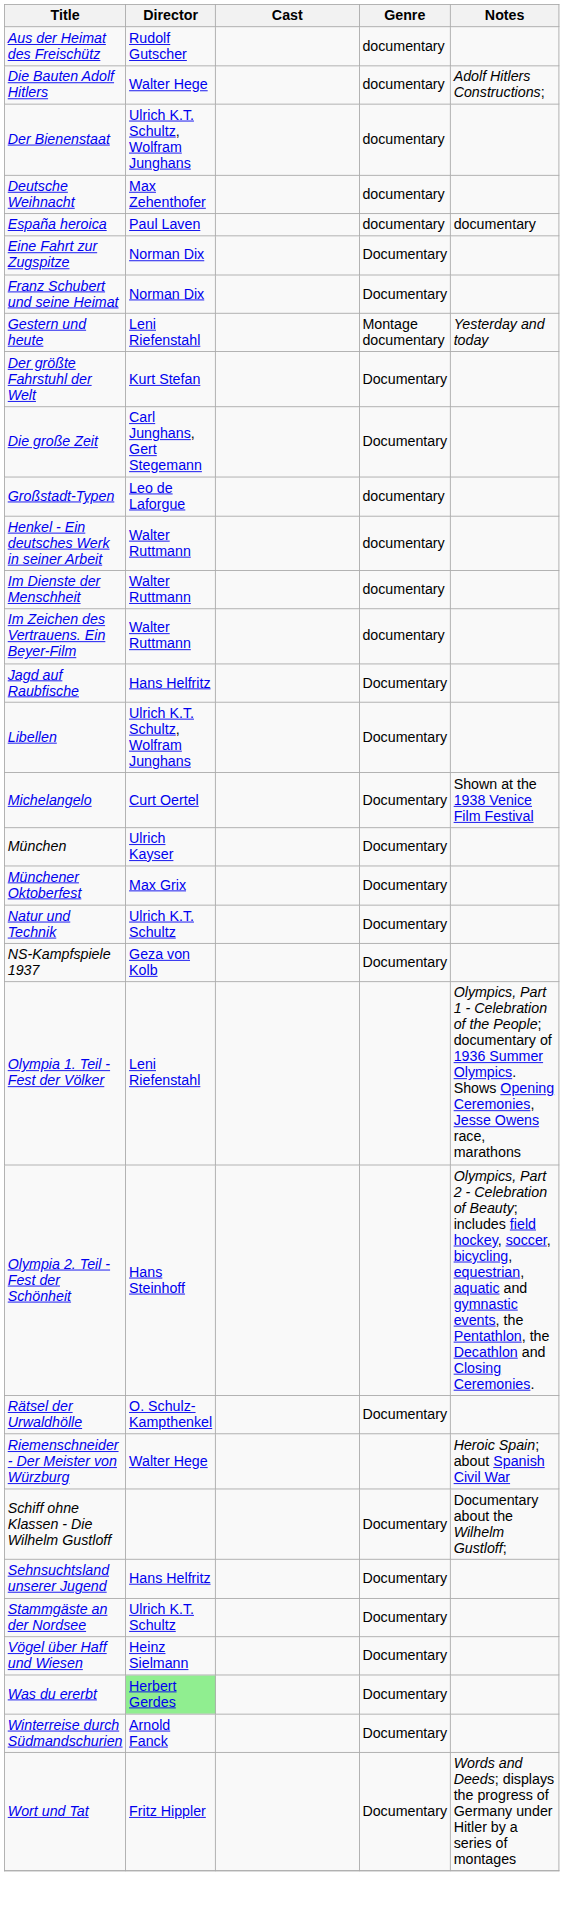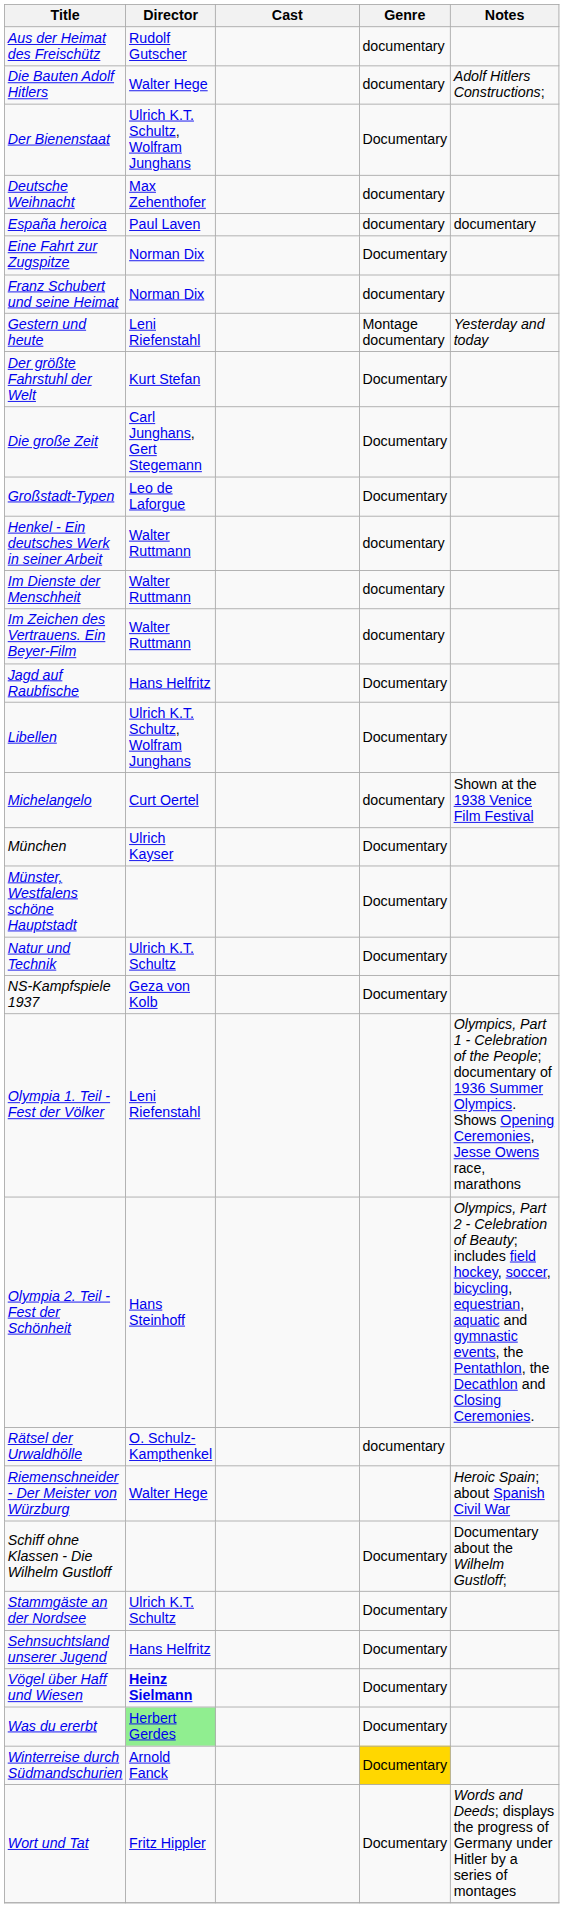 <table class="wikitable" style="width:100%;">
 <tr>
 <th style="width:21%;">Title</th>
 <th style="width:16%;">Director</th>
 <th style="width:30%;">Cast</th>
 <th style="width:13%;">Genre</th>
 <th style="width:20%;">Notes</th>
 </tr>
 <tr>
 <td><em><a href='#'>Aus der Heimat des Freischütz</a></em></td>
 <td><a href='#'>Rudolf Gutscher</a></td>
 <td></td>
 <td>documentary</td>
 <td></td>
 </tr>
 <tr>
 <td><em><a href='#'>Die Bauten Adolf Hitlers</a></em></td>
 <td><a href='#'>Walter Hege</a></td>
 <td></td>
 <td>documentary</td>
 <td><em>Adolf Hitlers Constructions</em>;</td>
 </tr>
 <tr>
 <td><em><a href='#'>Der Bienenstaat </a></em></td>
 <td><a href='#'>Ulrich K.T. Schultz</a>, <a href='#'>Wolfram Junghans</a></td>
 <td></td>
-<td>documentary</td>
+<td>Documentary</td>
 <td></td>
 </tr>
 <tr>
 <td><em><a href='#'>Deutsche Weihnacht</a></em></td>
 <td><a href='#'>Max Zehenthofer</a></td>
 <td></td>
 <td>documentary</td>
 <td></td>
 </tr>
 <tr>
 <td><em><a href='#'>España heroica</a></em></td>
 <td><a href='#'>Paul Laven</a></td>
 <td></td>
 <td>documentary</td>
 <td>documentary</td>
 </tr>
 <tr>
 <td><em><a href='#'>Eine Fahrt zur Zugspitze</a></em></td>
 <td><a href='#'>Norman Dix</a></td>
 <td></td>
 <td>Documentary</td>
 <td></td>
 </tr>
 <tr>
 <td><em><a href='#'>Franz Schubert und seine Heimat </a></em></td>
 <td><a href='#'>Norman Dix</a></td>
 <td></td>
-<td>Documentary</td>
+<td>documentary</td>
 <td></td>
 </tr>
 <tr>
 <td><em><a href='#'>Gestern und heute</a></em></td>
 <td><a href='#'>Leni Riefenstahl</a></td>
 <td></td>
 <td>Montage documentary</td>
 <td><em>Yesterday and today</em></td>
 </tr>
 <tr>
 <td><em><a href='#'>Der größte Fahrstuhl der Welt</a></em></td>
 <td><a href='#'>Kurt Stefan</a></td>
 <td></td>
 <td>Documentary</td>
 <td></td>
 </tr>
 <tr>
 <td><em><a href='#'>Die große Zeit</a></em></td>
 <td><a href='#'>Carl Junghans</a>, <a href='#'>Gert Stegemann</a></td>
 <td></td>
 <td>Documentary</td>
 <td></td>
 </tr>
 <tr>
 <td><em><a href='#'>Großstadt-Typen </a></em></td>
 <td><a href='#'>Leo de Laforgue</a></td>
 <td></td>
-<td>documentary</td>
+<td>Documentary</td>
 <td></td>
 </tr>
 <tr>
 <td><em><a href='#'>Henkel - Ein deutsches Werk in seiner Arbeit</a></em></td>
 <td><a href='#'>Walter Ruttmann</a></td>
 <td></td>
 <td>documentary</td>
 <td></td>
 </tr>
 <tr>
 <td><em><a href='#'>Im Dienste der Menschheit</a></em></td>
 <td><a href='#'>Walter Ruttmann</a></td>
 <td></td>
 <td>documentary</td>
 <td></td>
 </tr>
 <tr>
 <td><em><a href='#'>Im Zeichen des Vertrauens. Ein Beyer-Film</a></em></td>
 <td><a href='#'>Walter Ruttmann</a></td>
 <td></td>
 <td>documentary</td>
 <td></td>
 </tr>
 <tr>
 <td><em><a href='#'>Jagd auf Raubfische</a></em></td>
 <td><a href='#'>Hans Helfritz</a></td>
 <td></td>
 <td>Documentary</td>
 <td></td>
 </tr>
 <tr>
 <td><em><a href='#'>Libellen</a></em></td>
 <td><a href='#'>Ulrich K.T. Schultz</a>, <a href='#'>Wolfram Junghans</a></td>
 <td></td>
 <td>Documentary</td>
 <td></td>
 </tr>
 <tr>
 <td><em> <a href='#'>Michelangelo</a></em></td>
 <td><a href='#'>Curt Oertel</a></td>
 <td></td>
-<td>Documentary</td>
+<td>documentary</td>
 <td>Shown at the <a href='#'>1938 Venice Film Festival</a></td>
 </tr>
 <tr>
 <td><em>München</em></td>
 <td><a href='#'>Ulrich Kayser</a></td>
 <td></td>
 <td>Documentary</td>
 <td></td>
 </tr>
 <tr>
-<td><em><a href='#'>Münchener Oktoberfest</a></em></td>
-<td><a href='#'>Max Grix</a></td>
+<td><em><a href='#'>Münster, Westfalens schöne Hauptstadt</a></em></td>
+<td></td>
 <td></td>
 <td>Documentary</td>
 <td></td>
 </tr>
 <tr>
 <td><em><a href='#'>Natur und Technik</a></em></td>
 <td><a href='#'>Ulrich K.T. Schultz</a></td>
 <td></td>
 <td>Documentary</td>
 <td></td>
 </tr>
 <tr>
 <td><em>NS-Kampfspiele 1937</em></td>
 <td><a href='#'>Geza von Kolb</a></td>
 <td></td>
 <td>Documentary</td>
 <td></td>
 </tr>
 <tr>
 <td><em><a href='#'>Olympia 1. Teil - Fest der Völker</a></em></td>
 <td><a href='#'>Leni Riefenstahl</a></td>
 <td></td>
 <td></td>
 <td><em>Olympics, Part 1 - Celebration of the People</em>; documentary of <a href='#'>1936 Summer Olympics</a>. Shows <a href='#'>Opening Ceremonies</a>, <a href='#'>Jesse Owens</a> race, marathons</td>
 </tr>
 <tr>
 <td><em><a href='#'>Olympia 2. Teil - Fest der Schönheit</a></em></td>
 <td><a href='#'>Hans Steinhoff</a></td>
 <td></td>
 <td></td>
 <td><em>Olympics, Part 2 - Celebration of Beauty</em>; includes <a href='#'>field hockey</a>, <a href='#'>soccer</a>, <a href='#'>bicycling</a>, <a href='#'>equestrian</a>, <a href='#'>aquatic</a> and <a href='#'>gymnastic events</a>, the <a href='#'>Pentathlon</a>, the <a href='#'>Decathlon</a> and <a href='#'>Closing Ceremonies</a>.</td>
 </tr>
 <tr>
 <td><em><a href='#'>Rätsel der Urwaldhölle</a></em></td>
 <td><a href='#'>O. Schulz-Kampthenkel</a></td>
 <td></td>
-<td>Documentary</td>
+<td>documentary</td>
 <td></td>
 </tr>
 <tr>
 <td><em><a href='#'>Riemenschneider - Der Meister von Würzburg</a></em></td>
 <td><a href='#'>Walter Hege</a></td>
 <td></td>
 <td></td>
 <td><em>Heroic Spain</em>; about <a href='#'>Spanish Civil War</a></td>
 </tr>
 <tr>
 <td><em>Schiff ohne Klassen - Die Wilhelm Gustloff</em></td>
 <td></td>
 <td></td>
 <td>Documentary</td>
 <td>Documentary about the <em>Wilhelm Gustloff</em>;</td>
 </tr>
 <tr>
+<td><em><a href='#'>Stammgäste an der Nordsee</a></em></td>
+<td><a href='#'>Ulrich K.T. Schultz</a></td>
+<td></td>
+<td>Documentary</td>
+<td></td>
+</tr>
+<tr>
 <td><em><a href='#'>Sehnsuchtsland unserer Jugend</a></em></td>
 <td><a href='#'>Hans Helfritz</a></td>
 <td></td>
 <td>Documentary</td>
 <td></td>
 </tr>
 <tr>
-<td><em><a href='#'>Stammgäste an der Nordsee</a></em></td>
-<td><a href='#'>Ulrich K.T. Schultz</a></td>
-<td></td>
-<td>Documentary</td>
-<td></td>
-</tr>
-<tr>
 <td><em><a href='#'>Vögel über Haff und Wiesen</a></em></td>
-<td><a href='#'>Heinz Sielmann</a></td>
+<td><strong><a href='#'>Heinz Sielmann</a></strong></td>
 <td></td>
 <td>Documentary</td>
 <td></td>
 </tr>
 <tr>
 <td><em><a href='#'>Was du ererbt</a></em></td>
 <td style="background: lightgreen;"><a href='#'>Herbert Gerdes</a></td>
 <td></td>
 <td>Documentary</td>
 <td></td>
 </tr>
 <tr>
 <td><em><a href='#'>Winterreise durch Südmandschurien</a></em></td>
 <td><a href='#'>Arnold Fanck</a></td>
 <td></td>
-<td>Documentary</td>
+<td style="background: gold;">Documentary</td>
 <td></td>
 </tr>
 <tr>
 <td><em><a href='#'>Wort und Tat</a></em></td>
 <td><a href='#'>Fritz Hippler</a></td>
 <td></td>
 <td>Documentary</td>
 <td><em>Words and Deeds</em>; displays the progress of Germany under Hitler by a series of montages</td>
 </tr>
 <tr>
 </tr>
 </table>
